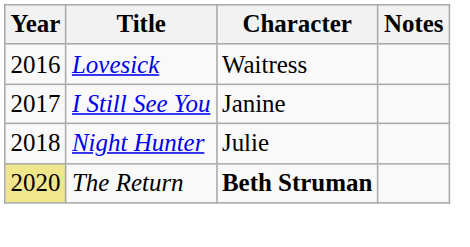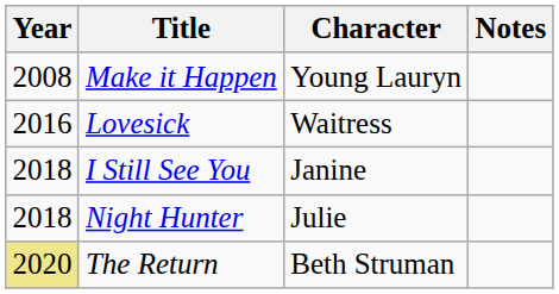 <table class="wikitable">
 <tr>
 <th>Year</th>
 <th>Title</th>
 <th>Character</th>
 <th>Notes</th>
 </tr>
 <tr>
+<td>2008</td>
+<td><em><a href='#'>Make it Happen</a></em></td>
+<td>Young Lauryn</td>
+<td></td>
+</tr>
+<tr>
 <td>2016</td>
 <td><em><a href='#'>Lovesick</a></em></td>
 <td>Waitress</td>
 <td></td>
 </tr>
 <tr>
-<td>2017</td>
+<td>2018</td>
 <td><em><a href='#'>I Still See You</a></em></td>
 <td>Janine</td>
 <td></td>
 </tr>
 <tr>
 <td>2018</td>
 <td><em><a href='#'>Night Hunter</a></em></td>
 <td>Julie</td>
 <td></td>
 </tr>
 <tr>
 <td style="background: khaki;">2020</td>
 <td><em>The Return</em></td>
-<td><strong>Beth Struman</strong></td>
+<td>Beth Struman</td>
 <td></td>
 </tr>
 </table>
